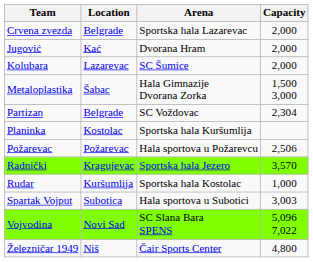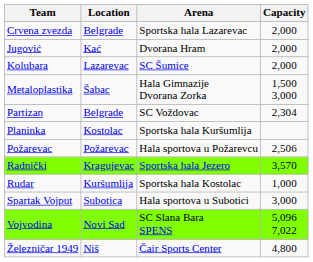 <table class="wikitable sortable" style="text-align: left;">
 <tr>
 <th>Team</th>
 <th>Location</th>
 <th>Arena</th>
 <th>Capacity</th>
 </tr>
 <tr>
 <td><a href='#'>Crvena zvezda</a></td>
 <td><a href='#'>Belgrade</a></td>
 <td>Sportska hala Lazarevac</td>
 <td align="center">2,000</td>
 </tr>
 <tr>
 <td><a href='#'>Jugović</a></td>
 <td><a href='#'>Kać</a></td>
 <td>Dvorana Hram</td>
 <td align="center">2,000</td>
 </tr>
 <tr>
 <td><a href='#'>Kolubara</a></td>
 <td><a href='#'>Lazarevac</a></td>
 <td><a href='#'>SC Šumice</a></td>
 <td align="center">2,000</td>
 </tr>
 <tr>
 <td><a href='#'>Metaloplastika</a></td>
 <td><a href='#'>Šabac</a></td>
 <td>Hala Gimnazije<br>Dvorana Zorka</td>
 <td align="center">1,500 <br> 3,000</td>
 </tr>
 <tr>
 <td><a href='#'>Partizan</a></td>
 <td><a href='#'>Belgrade</a></td>
 <td>SC Voždovac</td>
 <td align="center">2,304</td>
 </tr>
 <tr>
 <td><a href='#'>Planinka</a></td>
 <td><a href='#'>Kostolac</a></td>
 <td>Sportska hala Kuršumlija</td>
 <td align="center"></td>
 </tr>
 <tr>
 <td><a href='#'>Požarevac</a></td>
 <td><a href='#'>Požarevac</a></td>
 <td>Hala sportova u Požarevcu</td>
 <td align="center">2,506</td>
 </tr>
 <tr bgcolor="#7fff00">
 <td><a href='#'>Radnički</a></td>
 <td><a href='#'>Kragujevac</a></td>
 <td><a href='#'>Sportska hala Jezero</a></td>
 <td align="center">3,570</td>
 </tr>
 <tr>
 <td><a href='#'>Rudar</a></td>
 <td><a href='#'>Kuršumlija</a></td>
 <td>Sportska hala Kostolac</td>
 <td align="center">1,000</td>
 </tr>
 <tr>
 <td><a href='#'>Spartak Vojput</a></td>
 <td><a href='#'>Subotica</a></td>
 <td>Hala sportova u Subotici</td>
-<td align="center">3,003</td>
+<td align="center">3,000</td>
 </tr>
 <tr bgcolor="#7fff00">
 <td><a href='#'>Vojvodina</a></td>
 <td><a href='#'>Novi Sad</a></td>
 <td>SC Slana Bara<br><a href='#'>SPENS</a></td>
 <td align="center">5,096 <br> 7,022</td>
 </tr>
 <tr>
 <td><a href='#'>Železničar 1949</a></td>
 <td><a href='#'>Niš</a></td>
 <td><a href='#'>Čair Sports Center</a></td>
 <td align="center">4,800</td>
 </tr>
 </table>
